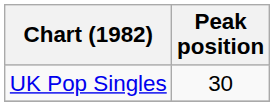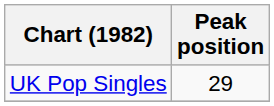 <table class="wikitable sortable">
 <tr>
 <th>Chart (1982)</th>
 <th>Peak<br>position</th>
 </tr>
 <tr>
 <td><a href='#'>UK Pop Singles</a></td>
-<td align="center">30</td>
+<td align="center">29</td>
 </tr>
 <tr>
 </tr>
 </table>
